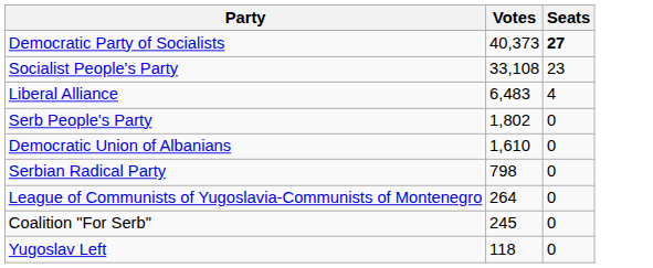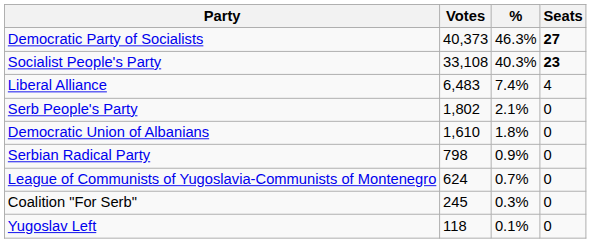 <table class="wikitable">
 <tr>
 <th>Party</th>
 <th>Votes</th>
+<th>%</th>
 <th>Seats</th>
 </tr>
 <tr>
 <td><a href='#'>Democratic Party of Socialists</a></td>
 <td>40,373</td>
+<td>46.3%</td>
 <td><strong>27</strong></td>
 </tr>
 <tr>
 <td><a href='#'>Socialist People's Party</a></td>
 <td>33,108</td>
-<td>23</td>
+<td>40.3%</td>
+<td><strong>23</strong></td>
 </tr>
 <tr>
 <td><a href='#'>Liberal Alliance</a></td>
 <td>6,483</td>
+<td>7.4%</td>
 <td>4</td>
 </tr>
 <tr>
 <td><a href='#'>Serb People's Party</a></td>
 <td>1,802</td>
+<td>2.1%</td>
 <td>0</td>
 </tr>
 <tr>
 <td><a href='#'>Democratic Union of Albanians</a></td>
 <td>1,610</td>
+<td>1.8%</td>
 <td>0</td>
 </tr>
 <tr>
 <td><a href='#'>Serbian Radical Party</a></td>
 <td>798</td>
+<td>0.9%</td>
 <td>0</td>
 </tr>
 <tr>
 <td><a href='#'>League of Communists of Yugoslavia-Communists of Montenegro</a></td>
-<td>264</td>
+<td>624</td>
+<td>0.7%</td>
 <td>0</td>
 </tr>
 <tr>
 <td>Coalition "For Serb"</td>
 <td>245</td>
+<td>0.3%</td>
 <td>0</td>
 </tr>
 <tr>
 <td><a href='#'>Yugoslav Left</a></td>
 <td>118</td>
+<td>0.1%</td>
 <td>0</td>
 </tr>
 </table>
